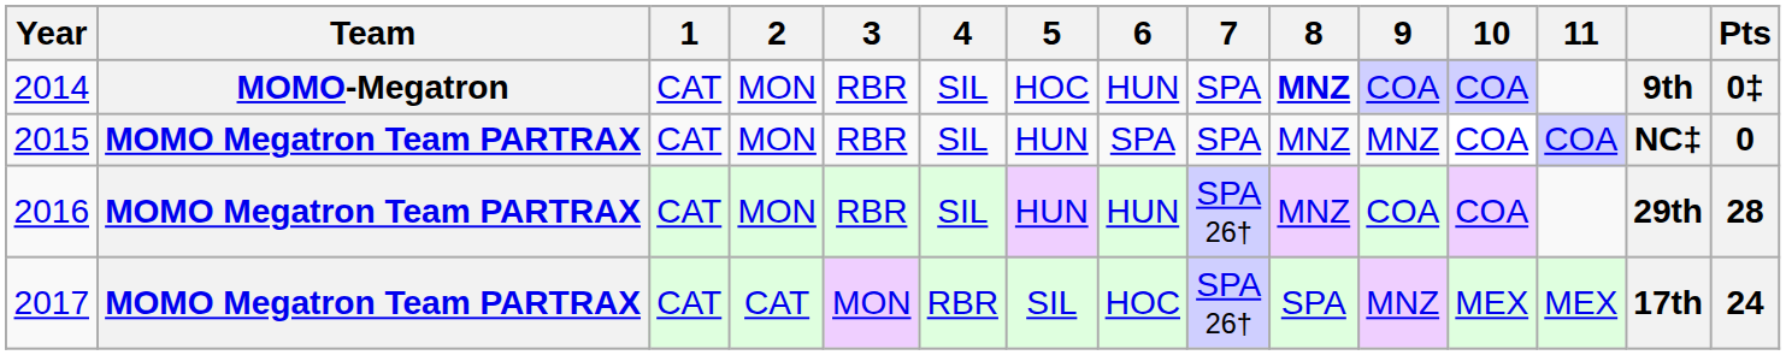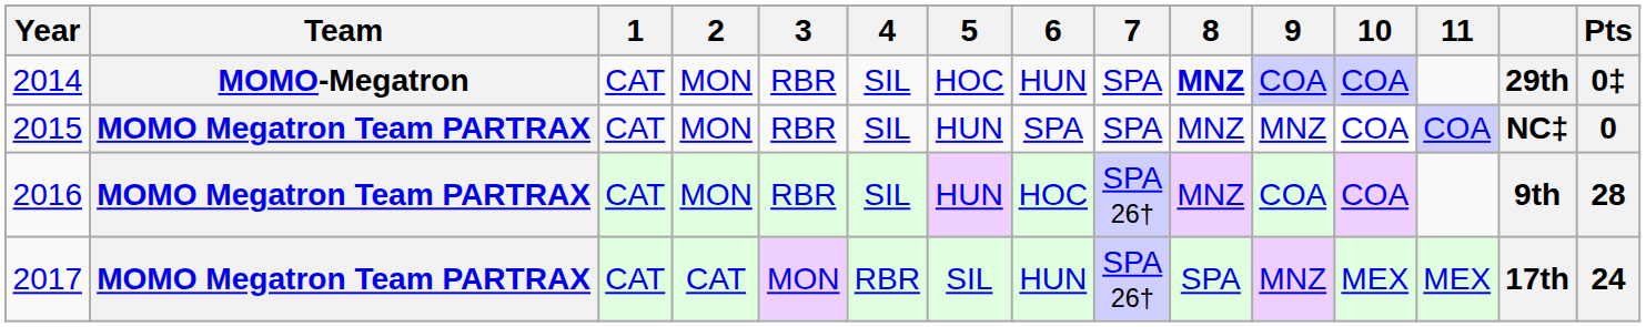 <table class="wikitable" style="text-align:center; font-size:90%">
 <tr>
 <th>Year</th>
 <th>Team</th>
 <th>1</th>
 <th>2</th>
 <th>3</th>
 <th>4</th>
 <th>5</th>
 <th>6</th>
 <th>7</th>
 <th>8</th>
 <th>9</th>
 <th>10</th>
 <th>11</th>
 <th></th>
 <th>Pts</th>
 </tr>
 <tr>
 <td><a href='#'>2014</a></td>
 <th><a href='#'>MOMO</a>-Megatron</th>
 <td><a href='#'>CAT</a></td>
 <td><a href='#'>MON</a></td>
 <td><a href='#'>RBR</a></td>
 <td><a href='#'>SIL</a></td>
 <td><a href='#'>HOC</a></td>
 <td><a href='#'>HUN</a></td>
 <td><a href='#'>SPA</a></td>
 <td><strong><a href='#'>MNZ</a></strong></td>
 <td style="background:#CFCFFF;"><a href='#'>COA</a><br></td>
 <td style="background:#CFCFFF;"><a href='#'>COA</a><br></td>
 <td></td>
-<th>9th</th>
+<th>29th</th>
 <th>0‡</th>
 </tr>
 <tr>
 <td><a href='#'>2015</a></td>
 <th><a href='#'>MOMO Megatron Team PARTRAX</a></th>
 <td><a href='#'>CAT</a></td>
 <td><a href='#'>MON</a></td>
 <td><a href='#'>RBR</a></td>
 <td><a href='#'>SIL</a></td>
 <td><a href='#'>HUN</a></td>
 <td><a href='#'>SPA</a></td>
 <td><a href='#'>SPA</a></td>
 <td><a href='#'>MNZ</a></td>
 <td><a href='#'>MNZ</a></td>
 <td style="background:#FFFFFF;"><a href='#'>COA</a><br></td>
 <td style="background:#CFCFFF;"><a href='#'>COA</a><br></td>
 <th>NC‡</th>
 <th>0</th>
 </tr>
 <tr>
 <td><a href='#'>2016</a></td>
 <th><a href='#'>MOMO Megatron Team PARTRAX</a></th>
 <td style="background:#DFFFDF;"><a href='#'>CAT</a><br></td>
 <td style="background:#DFFFDF;"><a href='#'>MON</a><br></td>
 <td style="background:#DFFFDF;"><a href='#'>RBR</a><br></td>
 <td style="background:#DFFFDF;"><a href='#'>SIL</a><br></td>
 <td style="background:#EFCFFF;"><a href='#'>HUN</a><br></td>
-<td style="background:#DFFFDF;"><a href='#'>HUN</a><br></td>
+<td style="background:#DFFFDF;"><a href='#'>HOC</a><br></td>
 <td style="background:#CFCFFF;"><a href='#'>SPA</a><br><small>26†</small></td>
 <td style="background:#EFCFFF;"><a href='#'>MNZ</a><br></td>
 <td style="background:#DFFFDF;"><a href='#'>COA</a><br></td>
 <td style="background:#EFCFFF;"><a href='#'>COA</a><br></td>
 <td></td>
-<th>29th</th>
+<th>9th</th>
 <th>28</th>
 </tr>
 <tr>
 <td><a href='#'>2017</a></td>
 <th><a href='#'>MOMO Megatron Team PARTRAX</a></th>
 <td style="background:#DFFFDF;"><a href='#'>CAT</a><br></td>
 <td style="background:#DFFFDF;"><a href='#'>CAT</a><br></td>
 <td style="background:#EFCFFF;"><a href='#'>MON</a><br></td>
 <td style="background:#DFFFDF;"><a href='#'>RBR</a><br></td>
 <td style="background:#DFFFDF;"><a href='#'>SIL</a><br></td>
-<td style="background:#DFFFDF;"><a href='#'>HOC</a><br></td>
+<td style="background:#DFFFDF;"><a href='#'>HUN</a><br></td>
 <td style="background:#CFCFFF;"><a href='#'>SPA</a><br><small>26†</small></td>
 <td style="background:#DFFFDF;"><a href='#'>SPA</a><br></td>
 <td style="background:#EFCFFF;"><a href='#'>MNZ</a><br></td>
 <td style="background:#DFFFDF;"><a href='#'>MEX</a><br></td>
 <td style="background:#DFFFDF;"><a href='#'>MEX</a><br></td>
 <th>17th</th>
 <th>24</th>
 </tr>
 </table>
